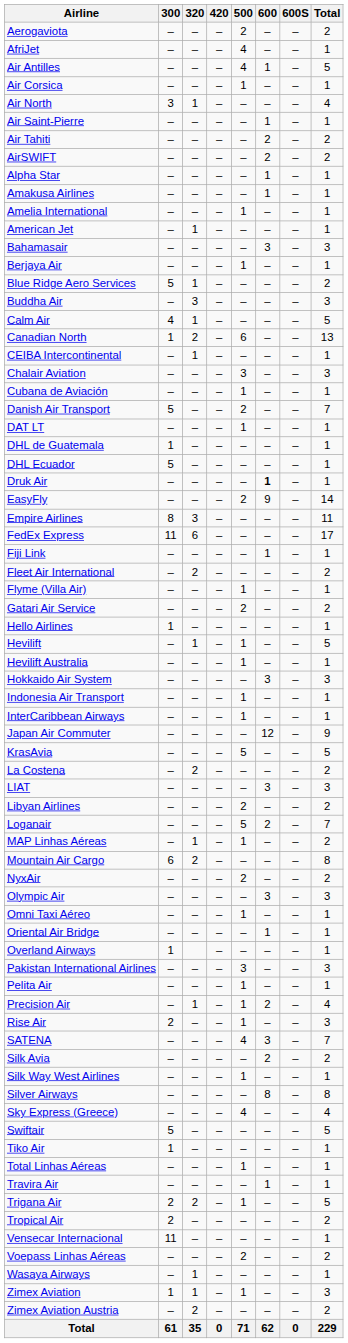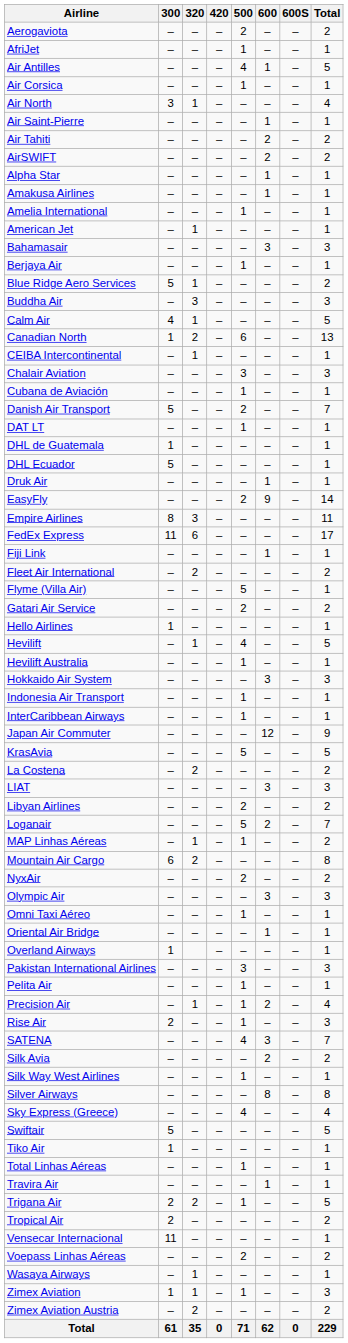 <table class="wikitable sortable" style="text-align:center;">
 <tr>
 <th>Airline</th>
 <th>300</th>
 <th>320</th>
 <th>420</th>
 <th>500</th>
 <th>600</th>
 <th>600S</th>
 <th>Total</th>
 </tr>
 <tr>
 <td align=left><a href='#'>Aerogaviota</a></td>
 <td>–</td>
 <td>–</td>
 <td>–</td>
 <td>2</td>
 <td>–</td>
 <td>–</td>
 <td>2</td>
 </tr>
 <tr>
 <td align=left><a href='#'>AfriJet</a></td>
 <td>–</td>
 <td>–</td>
 <td>–</td>
-<td>4</td>
+<td>1</td>
 <td>–</td>
 <td>–</td>
 <td>1</td>
 </tr>
 <tr>
 <td align=left><a href='#'>Air Antilles</a></td>
 <td>–</td>
 <td>–</td>
 <td>–</td>
 <td>4</td>
 <td>1</td>
 <td>–</td>
 <td>5</td>
 </tr>
 <tr>
 <td align=left><a href='#'>Air Corsica</a></td>
 <td>–</td>
 <td>–</td>
 <td>–</td>
 <td>1</td>
 <td>–</td>
 <td>–</td>
 <td>1</td>
 </tr>
 <tr>
 <td align=left><a href='#'>Air North</a></td>
 <td>3</td>
 <td>1</td>
 <td>–</td>
 <td>–</td>
 <td>–</td>
 <td>–</td>
 <td>4</td>
 </tr>
 <tr>
 <td align=left><a href='#'>Air Saint-Pierre</a></td>
 <td>–</td>
 <td>–</td>
 <td>–</td>
 <td>–</td>
 <td>1</td>
 <td>–</td>
 <td>1</td>
 </tr>
 <tr>
 <td align=left><a href='#'>Air Tahiti</a></td>
 <td>–</td>
 <td>–</td>
 <td>–</td>
 <td>–</td>
 <td>2</td>
 <td>–</td>
 <td>2</td>
 </tr>
 <tr>
 <td align=left><a href='#'>AirSWIFT</a></td>
 <td>–</td>
 <td>–</td>
 <td>–</td>
 <td>–</td>
 <td>2</td>
 <td>–</td>
 <td>2</td>
 </tr>
 <tr>
 <td align=left><a href='#'>Alpha Star</a></td>
 <td>–</td>
 <td>–</td>
 <td>–</td>
 <td>–</td>
 <td>1</td>
 <td>–</td>
 <td>1</td>
 </tr>
 <tr>
 <td align=left><a href='#'>Amakusa Airlines</a></td>
 <td>–</td>
 <td>–</td>
 <td>–</td>
 <td>–</td>
 <td>1</td>
 <td>–</td>
 <td>1</td>
 </tr>
 <tr>
 <td align=left><a href='#'>Amelia International</a></td>
 <td>–</td>
 <td>–</td>
 <td>–</td>
 <td>1</td>
 <td>–</td>
 <td>–</td>
 <td>1</td>
 </tr>
 <tr>
 <td align=left><a href='#'>American Jet</a></td>
 <td>–</td>
 <td>1</td>
 <td>–</td>
 <td>–</td>
 <td>–</td>
 <td>–</td>
 <td>1</td>
 </tr>
 <tr>
 <td align=left><a href='#'>Bahamasair</a></td>
 <td>–</td>
 <td>–</td>
 <td>–</td>
 <td>–</td>
 <td>3</td>
 <td>–</td>
 <td>3</td>
 </tr>
 <tr>
 <td align=left><a href='#'>Berjaya Air</a></td>
 <td>–</td>
 <td>–</td>
 <td>–</td>
 <td>1</td>
 <td>–</td>
 <td>–</td>
 <td>1</td>
 </tr>
 <tr>
 <td align=left><a href='#'>Blue Ridge Aero Services</a></td>
 <td>5</td>
 <td>1</td>
 <td>–</td>
 <td>–</td>
 <td>–</td>
 <td>–</td>
 <td>2</td>
 </tr>
 <tr>
 <td align=left><a href='#'>Buddha Air</a></td>
 <td>–</td>
 <td>3</td>
 <td>–</td>
 <td>–</td>
 <td>–</td>
 <td>–</td>
 <td>3</td>
 </tr>
 <tr>
 <td align=left><a href='#'>Calm Air</a></td>
 <td>4</td>
 <td>1</td>
 <td>–</td>
 <td>–</td>
 <td>–</td>
 <td>–</td>
 <td>5</td>
 </tr>
 <tr>
 <td align=left><a href='#'>Canadian North</a></td>
 <td>1</td>
 <td>2</td>
 <td>–</td>
 <td>6</td>
 <td>–</td>
 <td>–</td>
 <td>13</td>
 </tr>
 <tr>
 <td align=left><a href='#'>CEIBA Intercontinental</a></td>
 <td>–</td>
 <td>1</td>
 <td>–</td>
 <td>–</td>
 <td>–</td>
 <td>–</td>
 <td>1</td>
 </tr>
 <tr>
 <td align=left><a href='#'>Chalair Aviation</a></td>
 <td>–</td>
 <td>–</td>
 <td>–</td>
 <td>3</td>
 <td>–</td>
 <td>–</td>
 <td>3</td>
 </tr>
 <tr>
 <td align=left><a href='#'>Cubana de Aviación</a></td>
 <td>–</td>
 <td>–</td>
 <td>–</td>
 <td>1</td>
 <td>–</td>
 <td>–</td>
 <td>1</td>
 </tr>
 <tr>
 <td align=left><a href='#'>Danish Air Transport</a></td>
 <td>5</td>
 <td>–</td>
 <td>–</td>
 <td>2</td>
 <td>–</td>
 <td>–</td>
 <td>7</td>
 </tr>
 <tr>
 <td align=left><a href='#'>DAT LT</a></td>
 <td>–</td>
 <td>–</td>
 <td>–</td>
 <td>1</td>
 <td>–</td>
 <td>–</td>
 <td>1</td>
 </tr>
 <tr>
 <td align=left><a href='#'>DHL de Guatemala</a></td>
 <td>1</td>
 <td>–</td>
 <td>–</td>
 <td>–</td>
 <td>–</td>
 <td>–</td>
 <td>1</td>
 </tr>
 <tr>
 <td align=left><a href='#'>DHL Ecuador</a></td>
 <td>5</td>
 <td>–</td>
 <td>–</td>
 <td>–</td>
 <td>–</td>
 <td>–</td>
 <td>1</td>
 </tr>
 <tr>
 <td align=left><a href='#'>Druk Air</a></td>
 <td>–</td>
 <td>–</td>
 <td>–</td>
 <td>–</td>
-<td><strong>1</strong></td>
+<td>1</td>
 <td>–</td>
 <td>1</td>
 </tr>
 <tr>
 <td align=left><a href='#'>EasyFly</a></td>
 <td>–</td>
 <td>–</td>
 <td>–</td>
 <td>2</td>
 <td>9</td>
 <td>–</td>
 <td>14</td>
 </tr>
 <tr>
 <td align=left><a href='#'>Empire Airlines</a></td>
 <td>8</td>
 <td>3</td>
 <td>–</td>
 <td>–</td>
 <td>–</td>
 <td>–</td>
 <td>11</td>
 </tr>
 <tr>
 <td align=left><a href='#'>FedEx Express</a></td>
 <td>11</td>
 <td>6</td>
 <td>–</td>
 <td>–</td>
 <td>–</td>
 <td>–</td>
 <td>17</td>
 </tr>
 <tr>
 <td align=left><a href='#'>Fiji Link</a></td>
 <td>–</td>
 <td>–</td>
 <td>–</td>
 <td>–</td>
 <td>1</td>
 <td>–</td>
 <td>1</td>
 </tr>
 <tr>
 <td align=left><a href='#'>Fleet Air International</a></td>
 <td>–</td>
 <td>2</td>
 <td>–</td>
 <td>–</td>
 <td>–</td>
 <td>–</td>
 <td>2</td>
 </tr>
 <tr>
 <td align=left><a href='#'>Flyme (Villa Air)</a></td>
 <td>–</td>
 <td>–</td>
 <td>–</td>
-<td>1</td>
+<td>5</td>
 <td>–</td>
 <td>–</td>
 <td>1</td>
 </tr>
 <tr>
 <td align=left><a href='#'>Gatari Air Service</a></td>
 <td>–</td>
 <td>–</td>
 <td>–</td>
 <td>2</td>
 <td>–</td>
 <td>–</td>
 <td>2</td>
 </tr>
 <tr>
 <td align=left><a href='#'>Hello Airlines</a></td>
 <td>1</td>
 <td>–</td>
 <td>–</td>
 <td>–</td>
 <td>–</td>
 <td>–</td>
 <td>1</td>
 </tr>
 <tr>
 <td align=left><a href='#'>Hevilift</a></td>
 <td>–</td>
 <td>1</td>
 <td>–</td>
-<td>1</td>
+<td>4</td>
 <td>–</td>
 <td>–</td>
 <td>5</td>
 </tr>
 <tr>
 <td align=left><a href='#'>Hevilift Australia</a></td>
 <td>–</td>
 <td>–</td>
 <td>–</td>
 <td>1</td>
 <td>–</td>
 <td>–</td>
 <td>1</td>
 </tr>
 <tr>
 <td align=left><a href='#'>Hokkaido Air System</a></td>
 <td>–</td>
 <td>–</td>
 <td>–</td>
 <td>–</td>
 <td>3</td>
 <td>–</td>
 <td>3</td>
 </tr>
 <tr>
 <td align=left><a href='#'>Indonesia Air Transport</a></td>
 <td>–</td>
 <td>–</td>
 <td>–</td>
 <td>1</td>
 <td>–</td>
 <td>–</td>
 <td>1</td>
 </tr>
 <tr>
 <td align=left><a href='#'>InterCaribbean Airways</a></td>
 <td>–</td>
 <td>–</td>
 <td>–</td>
 <td>1</td>
 <td>–</td>
 <td>–</td>
 <td>1</td>
 </tr>
 <tr>
 <td align=left><a href='#'>Japan Air Commuter</a></td>
 <td>–</td>
 <td>–</td>
 <td>–</td>
 <td>–</td>
 <td>12</td>
 <td>–</td>
 <td>9</td>
 </tr>
 <tr>
 <td align=left><a href='#'>KrasAvia</a></td>
 <td>–</td>
 <td>–</td>
 <td>–</td>
 <td>5</td>
 <td>–</td>
 <td>–</td>
 <td>5</td>
 </tr>
 <tr>
 <td align=left><a href='#'>La Costena</a></td>
 <td>–</td>
 <td>2</td>
 <td>–</td>
 <td>–</td>
 <td>–</td>
 <td>–</td>
 <td>2</td>
 </tr>
 <tr>
 <td align=left><a href='#'>LIAT</a></td>
 <td>–</td>
 <td>–</td>
 <td>–</td>
 <td>–</td>
 <td>3</td>
 <td>–</td>
 <td>3</td>
 </tr>
 <tr>
 <td align=left><a href='#'>Libyan Airlines</a></td>
 <td>–</td>
 <td>–</td>
 <td>–</td>
 <td>2</td>
 <td>–</td>
 <td>–</td>
 <td>2</td>
 </tr>
 <tr>
 <td align=left><a href='#'>Loganair</a></td>
 <td>–</td>
 <td>–</td>
 <td>–</td>
 <td>5</td>
 <td>2</td>
 <td>–</td>
 <td>7</td>
 </tr>
 <tr>
 <td align=left><a href='#'>MAP Linhas Aéreas</a></td>
 <td>–</td>
 <td>1</td>
 <td>–</td>
 <td>1</td>
 <td>–</td>
 <td>–</td>
 <td>2</td>
 </tr>
 <tr>
 <td align=left><a href='#'>Mountain Air Cargo</a></td>
 <td>6</td>
 <td>2</td>
 <td>–</td>
 <td>–</td>
 <td>–</td>
 <td>–</td>
 <td>8</td>
 </tr>
 <tr>
 <td align=left><a href='#'>NyxAir</a></td>
 <td>–</td>
 <td>–</td>
 <td>–</td>
 <td>2</td>
 <td>–</td>
 <td>–</td>
 <td>2</td>
 </tr>
 <tr>
 <td align=left><a href='#'>Olympic Air</a></td>
 <td>–</td>
 <td>–</td>
 <td>–</td>
 <td>–</td>
 <td>3</td>
 <td>–</td>
 <td>3</td>
 </tr>
 <tr>
 <td align=left><a href='#'>Omni Taxi Aéreo</a></td>
 <td>–</td>
 <td>–</td>
 <td>–</td>
 <td>1</td>
 <td>–</td>
 <td>–</td>
 <td>1</td>
 </tr>
 <tr>
 <td align=left><a href='#'>Oriental Air Bridge</a></td>
 <td>–</td>
 <td>–</td>
 <td>–</td>
 <td>–</td>
 <td>1</td>
 <td>–</td>
 <td>1</td>
 </tr>
 <tr>
 <td align=left><a href='#'>Overland Airways</a></td>
 <td>1</td>
 <td></td>
 <td>–</td>
 <td>–</td>
 <td>–</td>
 <td>–</td>
 <td>1</td>
 </tr>
 <tr>
 <td align=left><a href='#'>Pakistan International Airlines</a></td>
 <td>–</td>
 <td>–</td>
 <td>–</td>
 <td>3</td>
 <td>–</td>
 <td>–</td>
 <td>3</td>
 </tr>
 <tr>
 <td align=left><a href='#'>Pelita Air</a></td>
 <td>–</td>
 <td>–</td>
 <td>–</td>
 <td>1</td>
 <td>–</td>
 <td>–</td>
 <td>1</td>
 </tr>
 <tr>
 <td align=left><a href='#'>Precision Air</a></td>
 <td>–</td>
 <td>1</td>
 <td>–</td>
 <td>1</td>
 <td>2</td>
 <td>–</td>
 <td>4</td>
 </tr>
 <tr>
 <td align=left><a href='#'>Rise Air</a></td>
 <td>2</td>
 <td>–</td>
 <td>–</td>
 <td>1</td>
 <td>–</td>
 <td>–</td>
 <td>3</td>
 </tr>
 <tr>
 <td align=left><a href='#'>SATENA</a></td>
 <td>–</td>
 <td>–</td>
 <td>–</td>
 <td>4</td>
 <td>3</td>
 <td>–</td>
 <td>7</td>
 </tr>
 <tr>
 <td align=left><a href='#'>Silk Avia</a></td>
 <td>–</td>
 <td>–</td>
 <td>–</td>
 <td>–</td>
 <td>2</td>
 <td>–</td>
 <td>2</td>
 </tr>
 <tr>
 <td align=left><a href='#'>Silk Way West Airlines</a></td>
 <td>–</td>
 <td>–</td>
 <td>–</td>
 <td>1</td>
 <td>–</td>
 <td>–</td>
 <td>1</td>
 </tr>
 <tr>
 <td align=left><a href='#'>Silver Airways</a></td>
 <td>–</td>
 <td>–</td>
 <td>–</td>
 <td>–</td>
 <td>8</td>
 <td>–</td>
 <td>8</td>
 </tr>
 <tr>
 <td align=left><a href='#'>Sky Express (Greece)</a></td>
 <td>–</td>
 <td>–</td>
 <td>–</td>
 <td>4</td>
 <td>–</td>
 <td>–</td>
 <td>4</td>
 </tr>
 <tr>
 <td align=left><a href='#'>Swiftair</a></td>
 <td>5</td>
 <td>–</td>
 <td>–</td>
 <td>–</td>
 <td>–</td>
 <td>–</td>
 <td>5</td>
 </tr>
 <tr>
 <td align=left><a href='#'>Tiko Air</a></td>
 <td>1</td>
 <td>–</td>
 <td>–</td>
 <td>–</td>
 <td>–</td>
 <td>–</td>
 <td>1</td>
 </tr>
 <tr>
 <td align=left><a href='#'>Total Linhas Aéreas</a></td>
 <td>–</td>
 <td>–</td>
 <td>–</td>
 <td>1</td>
 <td>–</td>
 <td>–</td>
 <td>1</td>
 </tr>
 <tr>
 <td align=left><a href='#'>Travira Air</a></td>
 <td>–</td>
 <td>–</td>
 <td>–</td>
 <td>–</td>
 <td>1</td>
 <td>–</td>
 <td>1</td>
 </tr>
 <tr>
 <td align=left><a href='#'>Trigana Air</a></td>
 <td>2</td>
 <td>2</td>
 <td>–</td>
 <td>1</td>
 <td>–</td>
 <td>–</td>
 <td>5</td>
 </tr>
 <tr>
 <td align=left><a href='#'>Tropical Air</a></td>
 <td>2</td>
 <td>–</td>
 <td>–</td>
 <td>–</td>
 <td>–</td>
 <td>–</td>
 <td>2</td>
 </tr>
 <tr>
 <td align=left><a href='#'>Vensecar Internacional</a></td>
 <td>11</td>
 <td>–</td>
 <td>–</td>
 <td>–</td>
 <td>–</td>
 <td>–</td>
 <td>1</td>
 </tr>
 <tr>
 <td align=left><a href='#'>Voepass Linhas Aéreas</a></td>
 <td>–</td>
 <td>–</td>
 <td>–</td>
 <td>2</td>
 <td>–</td>
 <td>–</td>
 <td>2</td>
 </tr>
 <tr>
 <td align=left><a href='#'>Wasaya Airways</a></td>
 <td>–</td>
 <td>1</td>
 <td>–</td>
 <td>–</td>
 <td>–</td>
 <td>–</td>
 <td>1</td>
 </tr>
 <tr>
 <td align=left><a href='#'>Zimex Aviation</a></td>
 <td>1</td>
 <td>1</td>
 <td>–</td>
 <td>1</td>
 <td>–</td>
 <td>–</td>
 <td>3</td>
 </tr>
 <tr>
 <td align=left><a href='#'>Zimex Aviation Austria</a></td>
 <td>–</td>
 <td>2</td>
 <td>–</td>
 <td>–</td>
 <td>–</td>
 <td>–</td>
 <td>2</td>
 </tr>
 <tr>
 <th>Total</th>
 <th><strong>61</strong></th>
 <th><strong>35</strong></th>
 <th><strong>0</strong></th>
 <th><strong>71</strong></th>
 <th><strong>62</strong></th>
 <th><strong>0</strong></th>
 <th><strong>229</strong></th>
 </tr>
 </table>
